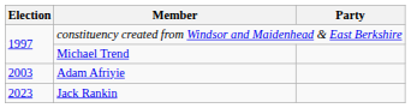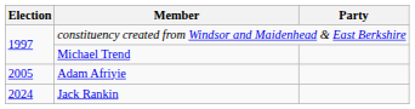 <table class="wikitable">
 <tr>
 <th>Election</th>
 <th>Member</th>
 <th colspan="2">Party</th>
 </tr>
 <tr>
 <td rowspan=2><a href='#'>1997</a></td>
 <td colspan="3"><em>constituency created from <a href='#'>Windsor and Maidenhead</a> & <a href='#'>East Berkshire</a></em></td>
 </tr>
 <tr>
 <td><a href='#'>Michael Trend</a></td>
 <td></td>
 </tr>
 <tr>
-<td><a href='#'>2003</a></td>
+<td><a href='#'>2005</a></td>
 <td><a href='#'>Adam Afriyie</a></td>
 <td></td>
 </tr>
 <tr>
-<td><a href='#'>2023</a></td>
+<td><a href='#'>2024</a></td>
 <td><a href='#'>Jack Rankin</a></td>
 <td></td>
 </tr>
 </table>
